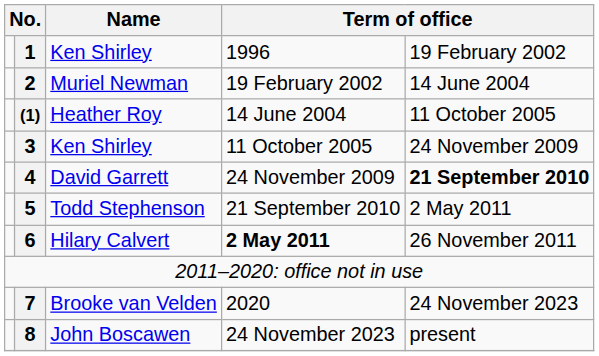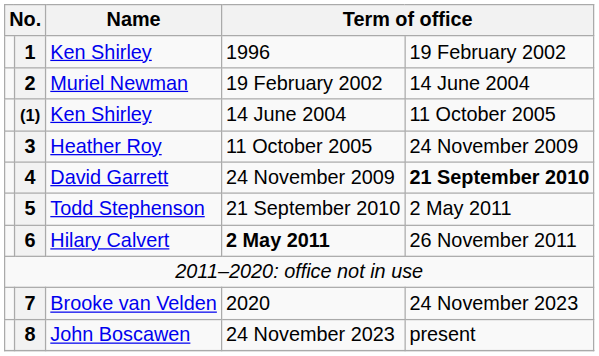 <table class="wikitable">
 <tr>
 <th colspan="2">No.</th>
 <th>Name</th>
 <th colspan="2">Term of office</th>
 </tr>
 <tr>
 <td bgcolor=></td>
 <th>1</th>
 <td><a href='#'>Ken Shirley</a></td>
 <td>1996</td>
 <td>19 February 2002</td>
 </tr>
 <tr>
 <td bgcolor=></td>
 <th>2</th>
 <td><a href='#'>Muriel Newman</a></td>
 <td>19 February 2002</td>
 <td>14 June 2004</td>
 </tr>
 <tr>
 <td bgcolor=></td>
 <th><small>(1)</small></th>
-<td><a href='#'>Heather Roy</a></td>
+<td><a href='#'>Ken Shirley</a></td>
 <td>14 June 2004</td>
 <td>11 October 2005</td>
 </tr>
 <tr>
 <td bgcolor=></td>
 <th>3</th>
-<td><a href='#'>Ken Shirley</a></td>
+<td><a href='#'>Heather Roy</a></td>
 <td>11 October 2005</td>
 <td>24 November 2009</td>
 </tr>
 <tr>
 <td bgcolor=></td>
 <th>4</th>
 <td><a href='#'>David Garrett</a></td>
 <td>24 November 2009</td>
 <td><strong>21 September 2010</strong></td>
 </tr>
 <tr>
 <td bgcolor=></td>
 <th>5</th>
 <td><a href='#'>Todd Stephenson</a></td>
 <td>21 September 2010</td>
 <td>2 May 2011</td>
 </tr>
 <tr>
 <td bgcolor=></td>
 <th>6</th>
 <td><a href='#'>Hilary Calvert</a></td>
 <td><strong>2 May 2011</strong></td>
 <td>26 November 2011</td>
 </tr>
 <tr>
 <td colspan=5 align=center><em>2011–2020: office not in use</em></td>
 </tr>
 <tr>
 <td bgcolor=></td>
 <th>7</th>
 <td><a href='#'>Brooke van Velden</a></td>
 <td>2020</td>
 <td>24 November 2023</td>
 </tr>
 <tr>
 <td bgcolor=></td>
 <th>8</th>
 <td><a href='#'>John Boscawen</a></td>
 <td>24 November 2023</td>
 <td>present</td>
 </tr>
 <tr>
 </tr>
 </table>
